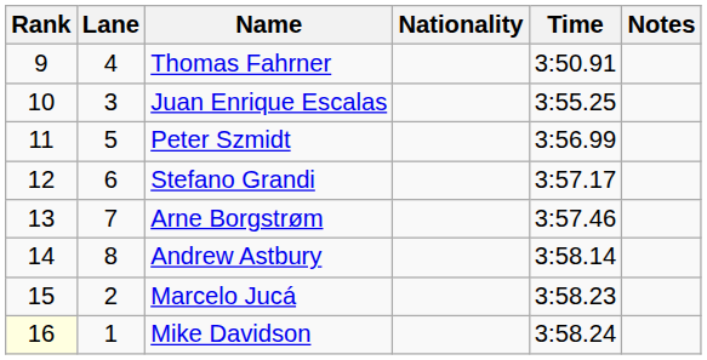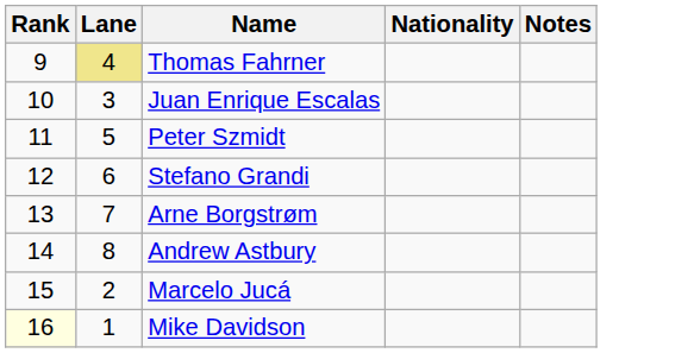 <table class="wikitable sortable" style="text-align:center">
 <tr>
 <th>Rank</th>
 <th>Lane</th>
 <th>Name</th>
 <th>Nationality</th>
-<th>Time</th>
 <th>Notes</th>
 </tr>
 <tr>
 <td>9</td>
-<td>4</td>
+<td style="background: khaki;">4</td>
 <td align=left><a href='#'>Thomas Fahrner</a></td>
 <td align=left></td>
-<td>3:50.91</td>
 <td></td>
 </tr>
 <tr>
 <td>10</td>
 <td>3</td>
 <td align=left><a href='#'>Juan Enrique Escalas</a></td>
 <td align=left></td>
-<td>3:55.25</td>
 <td></td>
 </tr>
 <tr>
 <td>11</td>
 <td>5</td>
 <td align=left><a href='#'>Peter Szmidt</a></td>
 <td align=left></td>
-<td>3:56.99</td>
 <td></td>
 </tr>
 <tr>
 <td>12</td>
 <td>6</td>
 <td align=left><a href='#'>Stefano Grandi</a></td>
 <td align=left></td>
-<td>3:57.17</td>
 <td></td>
 </tr>
 <tr>
 <td>13</td>
 <td>7</td>
 <td align=left><a href='#'>Arne Borgstrøm</a></td>
 <td align=left></td>
-<td>3:57.46</td>
 <td></td>
 </tr>
 <tr>
 <td>14</td>
 <td>8</td>
 <td align=left><a href='#'>Andrew Astbury</a></td>
 <td align=left></td>
-<td>3:58.14</td>
 <td></td>
 </tr>
 <tr>
 <td>15</td>
 <td>2</td>
 <td align=left><a href='#'>Marcelo Jucá</a></td>
 <td align=left></td>
-<td>3:58.23</td>
 <td></td>
 </tr>
 <tr>
 <td style="background: lightyellow;">16</td>
 <td>1</td>
 <td align=left><a href='#'>Mike Davidson</a></td>
 <td align=left></td>
-<td>3:58.24</td>
 <td></td>
 </tr>
 </table>
